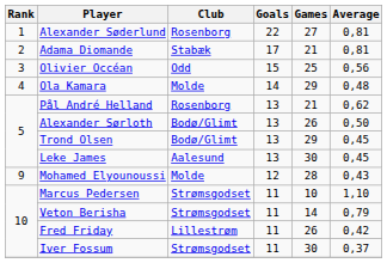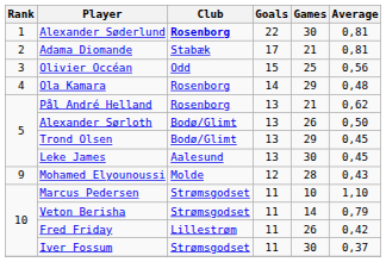 <table class="wikitable" style="text-align:center">
 <tr>
 <th>Rank</th>
 <th>Player</th>
 <th>Club</th>
 <th>Goals</th>
 <th>Games</th>
 <th>Average</th>
 </tr>
 <tr>
 <td>1</td>
 <td align="left"> <a href='#'>Alexander Søderlund</a></td>
-<td align="left"><a href='#'>Rosenborg</a></td>
+<td align="left"><strong><a href='#'>Rosenborg</a></strong></td>
 <td>22</td>
-<td>27</td>
+<td>30</td>
 <td>0,81</td>
 </tr>
 <tr>
 <td>2</td>
 <td align="left"> <a href='#'>Adama Diomande</a></td>
 <td align="left"><a href='#'>Stabæk</a></td>
 <td>17</td>
 <td>21</td>
 <td>0,81</td>
 </tr>
 <tr>
 <td>3</td>
 <td align="left"> <a href='#'>Olivier Occéan</a></td>
 <td align="left"><a href='#'>Odd</a></td>
 <td>15</td>
 <td>25</td>
 <td>0,56</td>
 </tr>
 <tr>
 <td>4</td>
 <td align="left"> <a href='#'>Ola Kamara</a></td>
-<td align="left"><a href='#'>Molde</a></td>
+<td align="left"><a href='#'>Rosenborg</a></td>
 <td>14</td>
 <td>29</td>
 <td>0,48</td>
 </tr>
 <tr>
 <td rowspan="4">5</td>
 <td align="left"> <a href='#'>Pål André Helland</a></td>
 <td align="left"><a href='#'>Rosenborg</a></td>
 <td>13</td>
 <td>21</td>
 <td>0,62</td>
 </tr>
 <tr>
 <td align="left"> <a href='#'>Alexander Sørloth</a></td>
 <td align="left"><a href='#'>Bodø/Glimt</a></td>
 <td>13</td>
 <td>26</td>
 <td>0,50</td>
 </tr>
 <tr>
 <td align="left"> <a href='#'>Trond Olsen</a></td>
 <td align="left"><a href='#'>Bodø/Glimt</a></td>
 <td>13</td>
 <td>29</td>
 <td>0,45</td>
 </tr>
 <tr>
 <td align="left"> <a href='#'>Leke James</a></td>
 <td align="left"><a href='#'>Aalesund</a></td>
 <td>13</td>
 <td>30</td>
 <td>0,45</td>
 </tr>
 <tr>
 <td>9</td>
 <td align="left"> <a href='#'>Mohamed Elyounoussi</a></td>
 <td align="left"><a href='#'>Molde</a></td>
 <td>12</td>
 <td>28</td>
 <td>0,43</td>
 </tr>
 <tr>
 <td rowspan="4">10</td>
 <td align="left"> <a href='#'>Marcus Pedersen</a></td>
 <td align="left"><a href='#'>Strømsgodset</a></td>
 <td>11</td>
 <td>10</td>
 <td>1,10</td>
 </tr>
 <tr>
 <td align="left"> <a href='#'>Veton Berisha</a></td>
 <td align="left"><a href='#'>Strømsgodset</a></td>
 <td>11</td>
 <td>14</td>
 <td>0,79</td>
 </tr>
 <tr>
 <td align="left"> <a href='#'>Fred Friday</a></td>
 <td align="left"><a href='#'>Lillestrøm</a></td>
 <td>11</td>
 <td>26</td>
 <td>0,42</td>
 </tr>
 <tr>
 <td align="left"> <a href='#'>Iver Fossum</a></td>
 <td align="left"><a href='#'>Strømsgodset</a></td>
 <td>11</td>
 <td>30</td>
 <td>0,37</td>
 </tr>
 <tr>
 </tr>
 </table>
